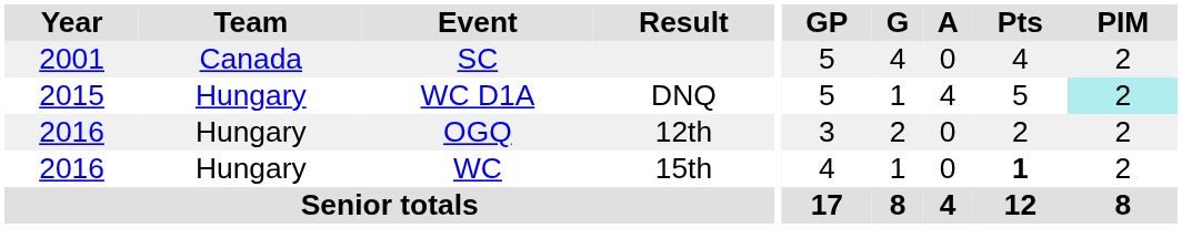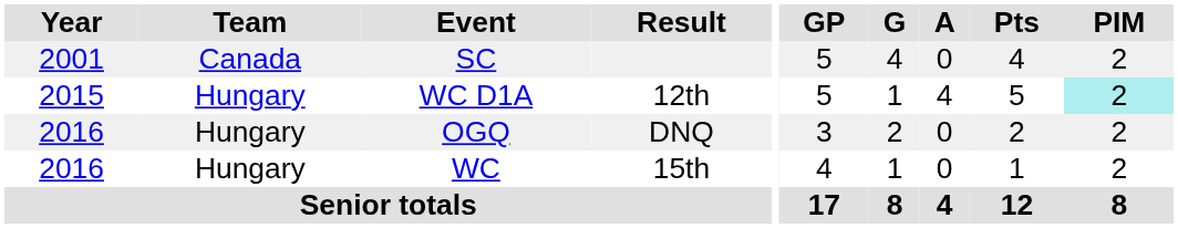 <table border="0" cellpadding="1" cellspacing="0" ID="Table3" style="text-align:center; width:40em">
 <tr ALIGN="center" bgcolor="#e0e0e0">
 <th>Year</th>
 <th>Team</th>
 <th>Event</th>
 <th>Result</th>
 <th rowspan="99" bgcolor="#ffffff"></th>
 <th>GP</th>
 <th>G</th>
 <th>A</th>
 <th>Pts</th>
 <th>PIM</th>
 </tr>
 <tr>
 </tr>
 <tr bgcolor="#f0f0f0">
 <td><a href='#'>2001</a></td>
 <td><a href='#'>Canada</a></td>
 <td><a href='#'>SC</a></td>
 <td></td>
 <td>5</td>
 <td>4</td>
 <td>0</td>
 <td>4</td>
 <td>2</td>
 </tr>
 <tr>
 <td><a href='#'>2015</a></td>
 <td><a href='#'>Hungary</a></td>
 <td><a href='#'>WC D1A</a></td>
-<td>DNQ</td>
+<td>12th</td>
 <td>5</td>
 <td>1</td>
 <td>4</td>
 <td>5</td>
 <td style="background: paleturquoise;">2</td>
 </tr>
 <tr bgcolor="#f0f0f0">
 <td><a href='#'>2016</a></td>
 <td>Hungary</td>
 <td><a href='#'>OGQ</a></td>
-<td>12th</td>
+<td>DNQ</td>
 <td>3</td>
 <td>2</td>
 <td>0</td>
 <td>2</td>
 <td>2</td>
 </tr>
 <tr>
 <td><a href='#'>2016</a></td>
 <td>Hungary</td>
 <td><a href='#'>WC</a></td>
 <td>15th</td>
 <td>4</td>
 <td>1</td>
 <td>0</td>
-<td><strong>1</strong></td>
+<td>1</td>
 <td>2</td>
 </tr>
 <tr bgcolor="#e0e0e0">
 <th colspan="4">Senior totals</th>
 <th>17</th>
 <th>8</th>
 <th>4</th>
 <th>12</th>
 <th>8</th>
 </tr>
 </table>
